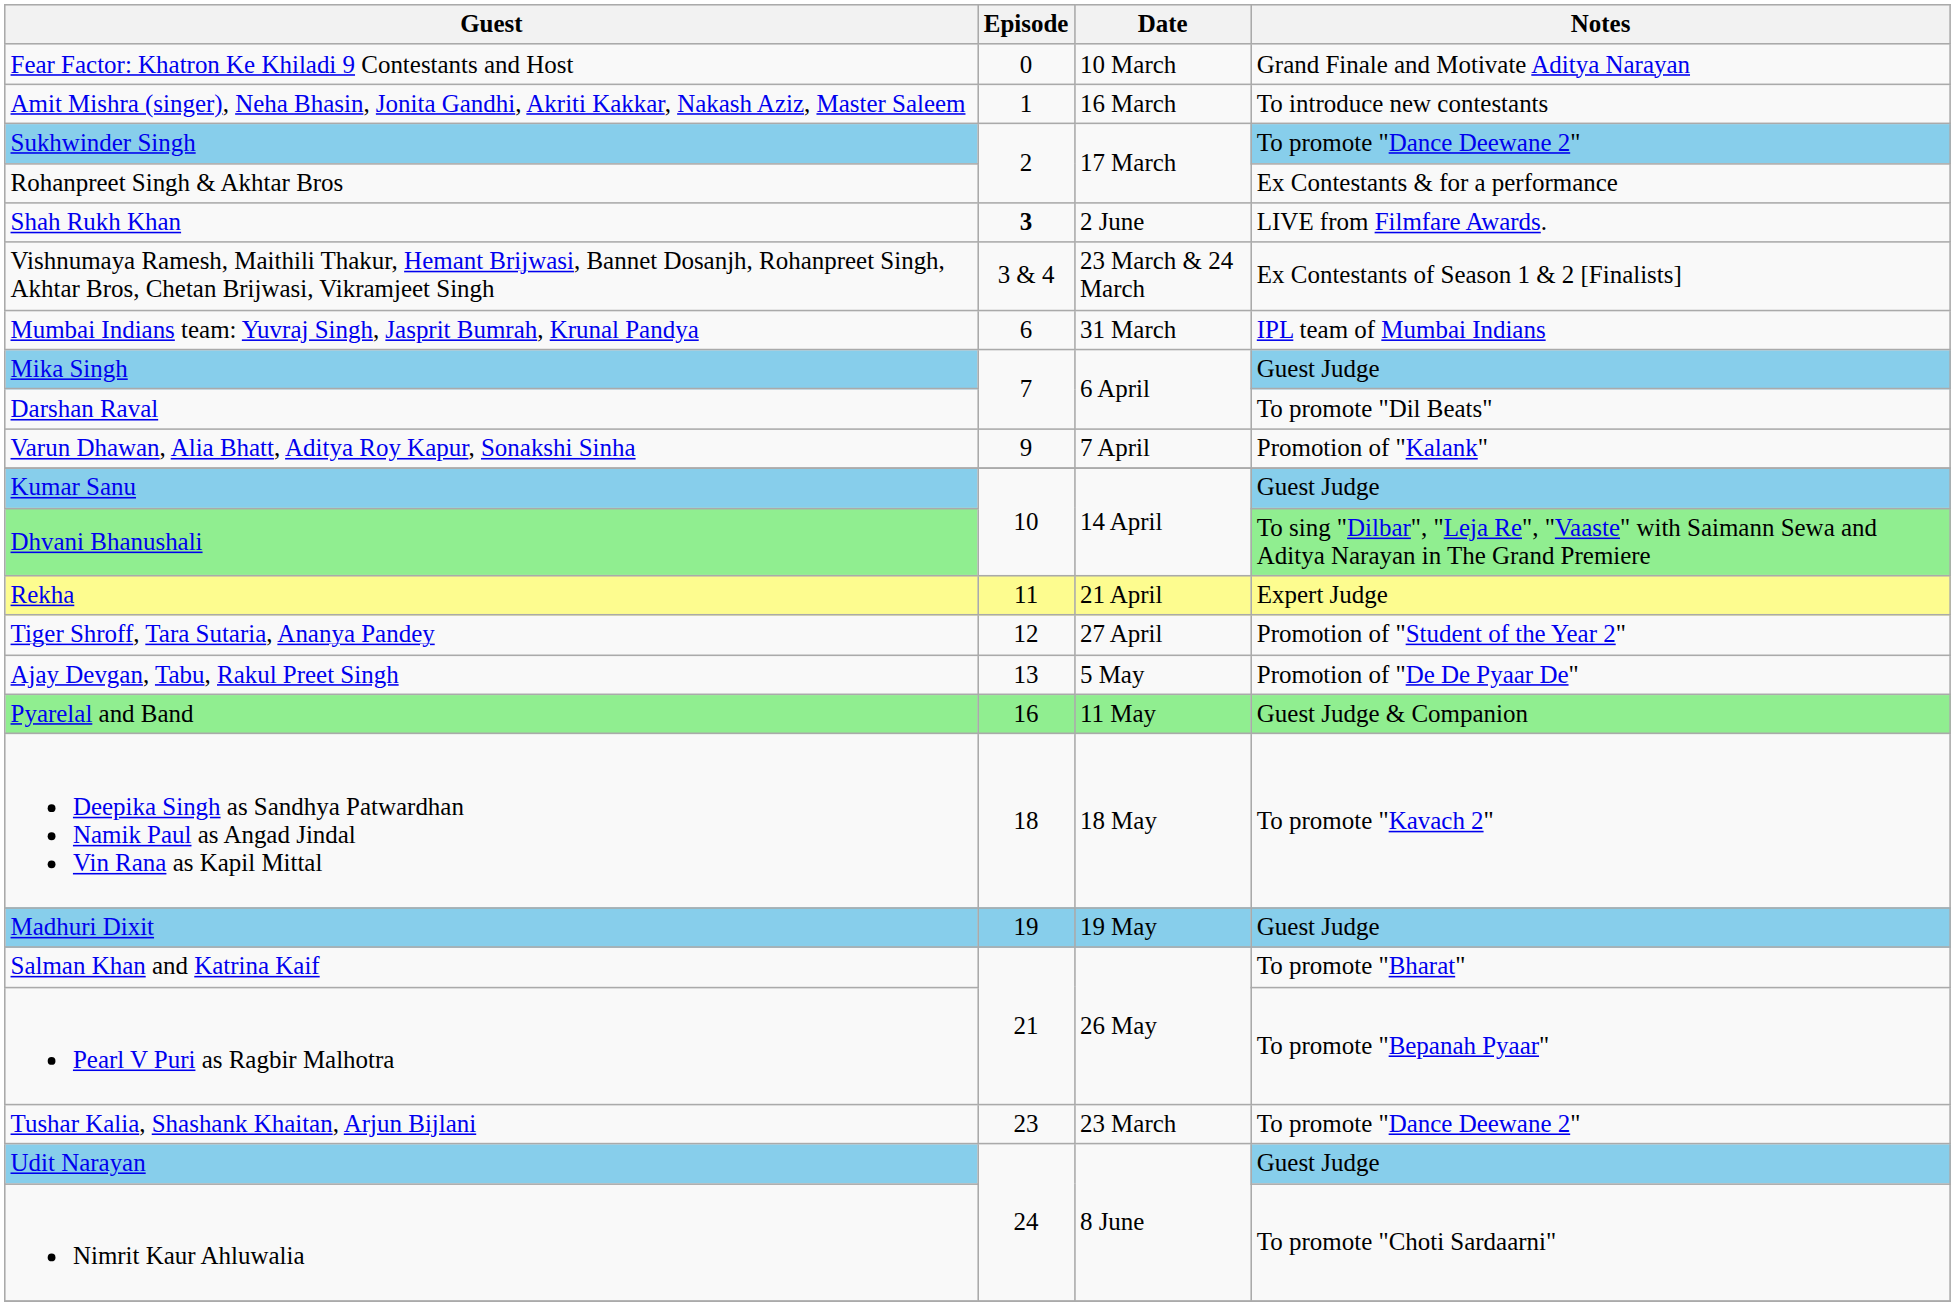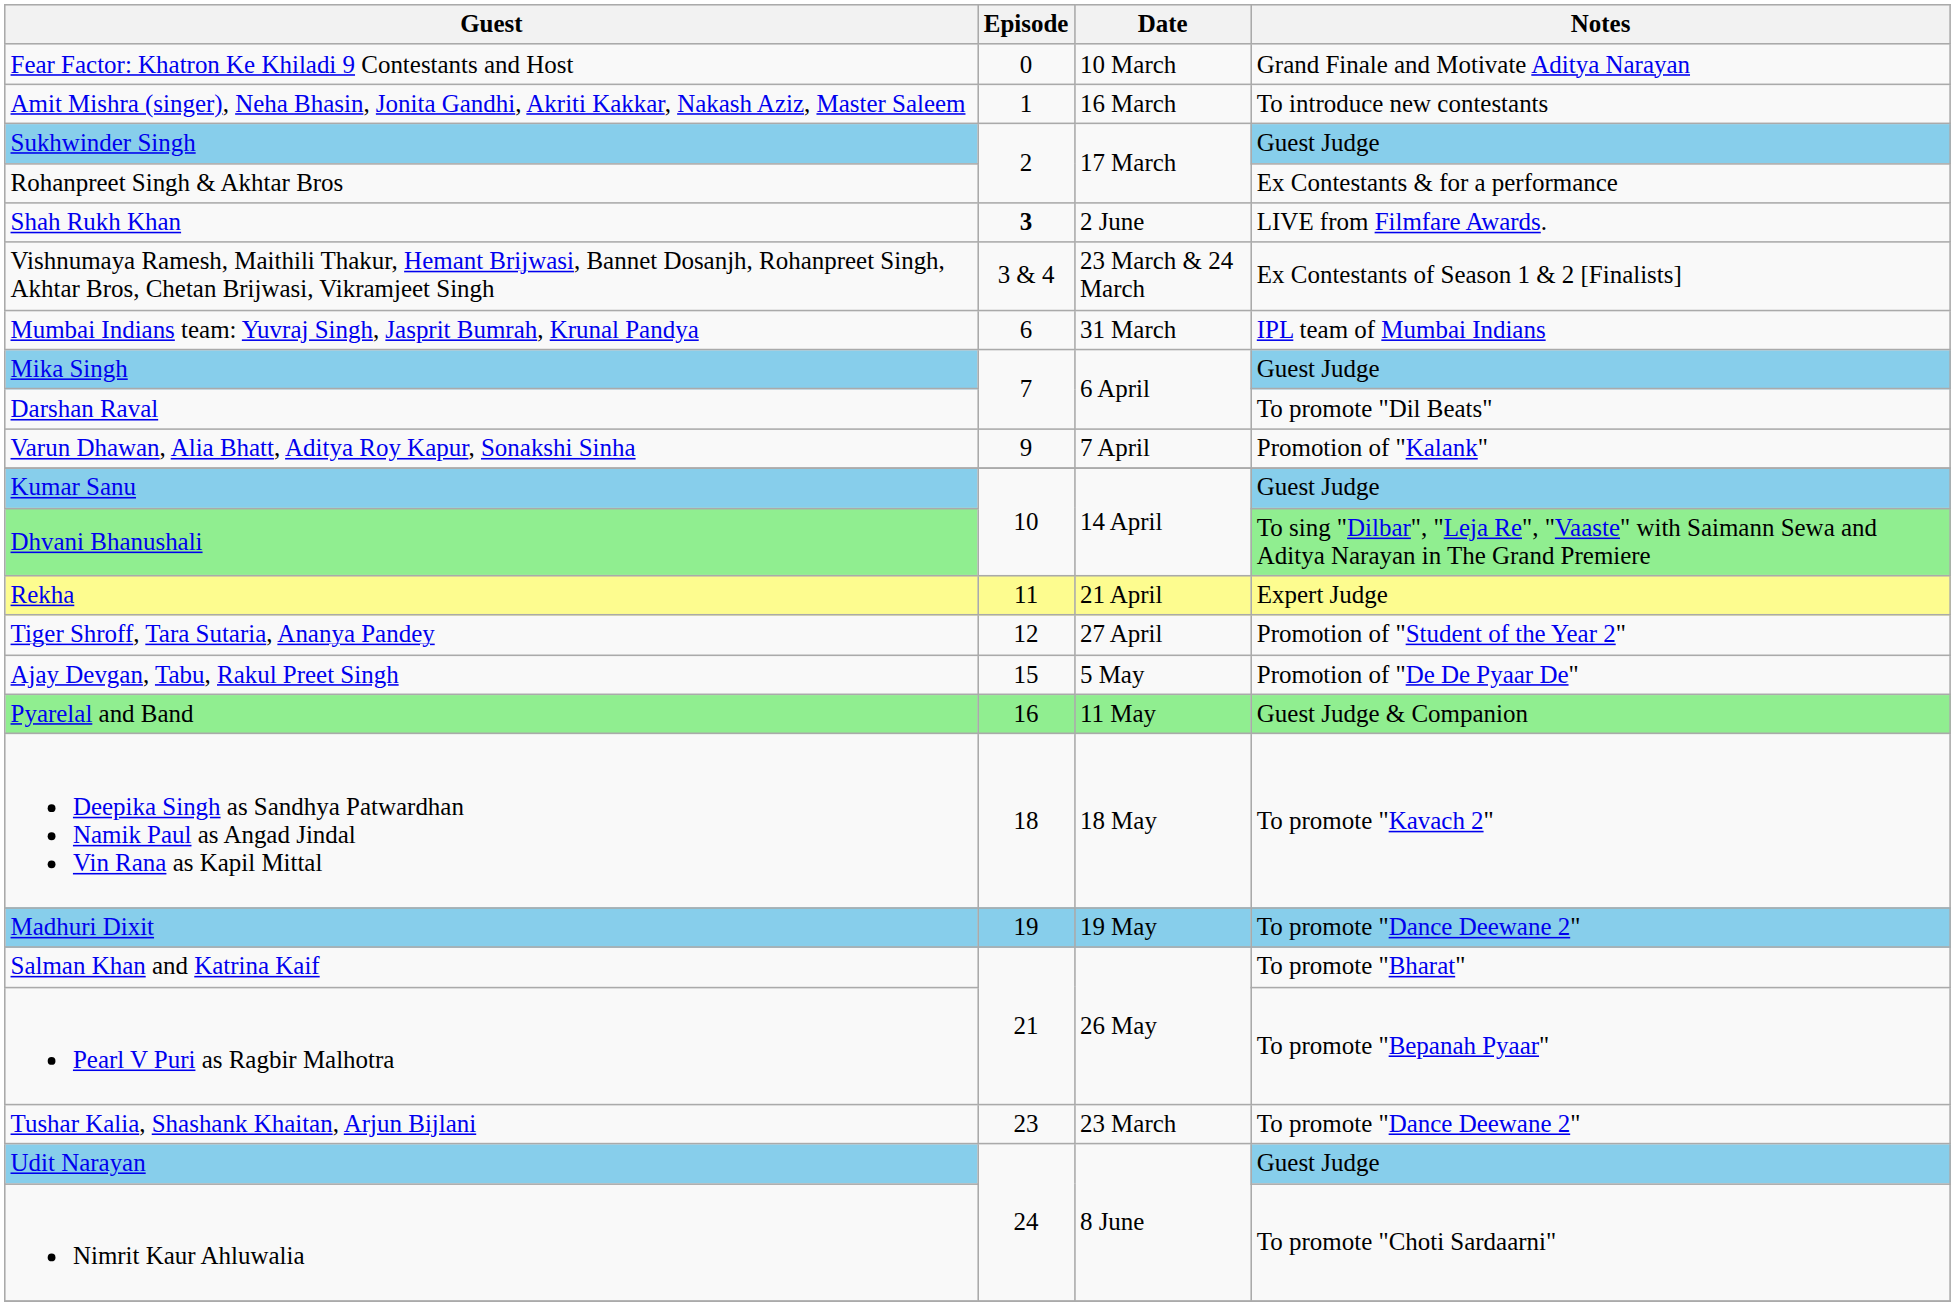 <table class="wikitable sortable">
 <tr>
 <th>Guest</th>
 <th>Episode</th>
 <th>Date</th>
 <th>Notes</th>
 </tr>
 <tr>
 <td><a href='#'>Fear Factor: Khatron Ke Khiladi 9</a> Contestants and Host</td>
 <td style="text-align:center">0</td>
 <td>10 March</td>
 <td>Grand Finale and Motivate <a href='#'>Aditya Narayan</a></td>
 </tr>
 <tr>
 <td><a href='#'>Amit Mishra (singer)</a>, <a href='#'>Neha Bhasin</a>, <a href='#'>Jonita Gandhi</a>, <a href='#'>Akriti Kakkar</a>, <a href='#'>Nakash Aziz</a>, <a href='#'>Master Saleem</a></td>
 <td style="text-align:center">1</td>
 <td>16 March</td>
 <td>To introduce new contestants</td>
 </tr>
 <tr>
 <td style="background-color:#87ceeb;"><a href='#'>Sukhwinder Singh</a></td>
 <td style="text-align:center" rowspan="2">2</td>
 <td rowspan="2">17 March</td>
-<td style="background-color:#87ceeb;">To promote "<a href='#'>Dance Deewane 2</a>"</td>
+<td style="background-color:#87ceeb;">Guest Judge</td>
 </tr>
 <tr>
 <td>Rohanpreet Singh & Akhtar Bros</td>
 <td>Ex Contestants & for a performance</td>
 </tr>
 <tr>
 <td><a href='#'>Shah Rukh Khan</a></td>
 <td style="text-align:center"><strong>3</strong></td>
 <td>2 June</td>
 <td>LIVE from <a href='#'>Filmfare Awards</a>.</td>
 </tr>
 <tr>
 <td rowspan="1">Vishnumaya Ramesh, Maithili Thakur, <a href='#'>Hemant Brijwasi</a>, Bannet Dosanjh, Rohanpreet Singh, Akhtar Bros, Chetan Brijwasi, Vikramjeet Singh</td>
 <td style="text-align:center">3 & 4</td>
 <td>23 March & 24 March</td>
 <td rowspan="1">Ex Contestants of Season 1 & 2 [Finalists]</td>
 </tr>
 <tr>
 <td><a href='#'>Mumbai Indians</a> team: <a href='#'>Yuvraj Singh</a>, <a href='#'>Jasprit Bumrah</a>, <a href='#'>Krunal Pandya</a></td>
 <td style="text-align:center">6</td>
 <td>31 March</td>
 <td><a href='#'>IPL</a> team of <a href='#'>Mumbai Indians</a></td>
 </tr>
 <tr>
 <td style="background-color:#87ceeb;"><a href='#'>Mika Singh</a></td>
 <td rowspan="2" style="text-align:center">7</td>
 <td rowspan="2">6 April</td>
 <td style="background-color:#87ceeb;">Guest Judge</td>
 </tr>
 <tr>
 <td><a href='#'>Darshan Raval</a></td>
 <td>To promote "Dil Beats"</td>
 </tr>
 <tr>
 <td><a href='#'>Varun Dhawan</a>, <a href='#'>Alia Bhatt</a>, <a href='#'>Aditya Roy Kapur</a>, <a href='#'>Sonakshi Sinha</a></td>
 <td style="text-align:center">9</td>
 <td>7 April</td>
 <td>Promotion of "<a href='#'>Kalank</a>"</td>
 </tr>
 <tr>
 </tr>
 <tr>
 <td style="background-color:#87ceeb;"><a href='#'>Kumar Sanu</a></td>
 <td rowspan="2" style="text-align:center">10</td>
 <td rowspan="2">14 April</td>
 <td style="background-color:#87ceeb;">Guest Judge</td>
 </tr>
 <tr>
 <td bgcolor="lightgreen"><a href='#'>Dhvani Bhanushali</a></td>
 <td bgcolor="lightgreen">To sing "<a href='#'>Dilbar</a>", "<a href='#'>Leja Re</a>", "<a href='#'>Vaaste</a>" with Saimann Sewa and Aditya Narayan in The Grand Premiere</td>
 </tr>
 <tr>
 <td style="background-color:#fdfc8f;"><a href='#'>Rekha</a></td>
 <td style="text-align:center; background-color:#fdfc8f;">11</td>
 <td style="background-color:#fdfc8f;">21 April</td>
 <td style="background-color:#fdfc8f;">Expert Judge</td>
 </tr>
 <tr>
 <td><a href='#'>Tiger Shroff</a>, <a href='#'>Tara Sutaria</a>, <a href='#'>Ananya Pandey</a></td>
 <td style="text-align:center">12</td>
 <td>27 April</td>
 <td>Promotion of "<a href='#'>Student of the Year 2</a>"</td>
 </tr>
 <tr>
 <td><a href='#'>Ajay Devgan</a>, <a href='#'>Tabu</a>, <a href='#'>Rakul Preet Singh</a></td>
-<td style="text-align:center">13</td>
+<td style="text-align:center">15</td>
 <td>5 May</td>
 <td>Promotion of "<a href='#'>De De Pyaar De</a>"</td>
 </tr>
 <tr>
 <td bgcolor="lightgreen"><a href='#'>Pyarelal</a> and Band</td>
 <td bgcolor="lightgreen" style="text-align:center">16</td>
 <td bgcolor="lightgreen">11 May</td>
 <td style="background-color:lightgreen">Guest Judge & Companion</td>
 </tr>
 <tr>
 <td><br><ul><li><a href='#'>Deepika Singh</a> as Sandhya Patwardhan</li><li><a href='#'>Namik Paul</a> as Angad Jindal</li><li><a href='#'>Vin Rana</a> as Kapil Mittal</li></ul></td>
 <td style="text-align:center;">18</td>
 <td>18 May</td>
 <td>To promote "<a href='#'>Kavach 2</a>"</td>
 </tr>
 <tr>
 <td style="background-color:#87ceeb;"><a href='#'>Madhuri Dixit</a></td>
 <td style="background-color:#87ceeb; text-align:center;">19</td>
 <td style="background-color:#87ceeb;">19 May</td>
-<td style="background-color:#87ceeb;">Guest Judge</td>
+<td style="background-color:#87ceeb;">To promote "<a href='#'>Dance Deewane 2</a>"</td>
 </tr>
 <tr>
 <td><a href='#'>Salman Khan</a> and <a href='#'>Katrina Kaif</a></td>
 <td rowspan="2" style="text-align:center;">21</td>
 <td rowspan="2">26 May</td>
 <td>To promote "<a href='#'>Bharat</a>"</td>
 </tr>
 <tr>
 <td><br><ul><li><a href='#'>Pearl V Puri</a> as Ragbir Malhotra</li></ul></td>
 <td>To promote "<a href='#'>Bepanah Pyaar</a>"</td>
 </tr>
 <tr>
 <td><a href='#'>Tushar Kalia</a>, <a href='#'>Shashank Khaitan</a>, <a href='#'>Arjun Bijlani</a></td>
 <td style="text-align:center;">23</td>
 <td>23 March</td>
 <td>To promote "<a href='#'>Dance Deewane 2</a>"</td>
 </tr>
 <tr>
 <td style="background-color:#87ceeb;"><a href='#'>Udit Narayan</a></td>
 <td rowspan="2" style="text-align:center;">24</td>
 <td rowspan="2">8 June</td>
 <td style="background-color:#87ceeb;">Guest Judge</td>
 </tr>
 <tr>
 <td><br><ul><li>Nimrit Kaur Ahluwalia</li></ul></td>
 <td>To promote "Choti Sardaarni"</td>
 </tr>
 <tr>
 </tr>
 </table>
